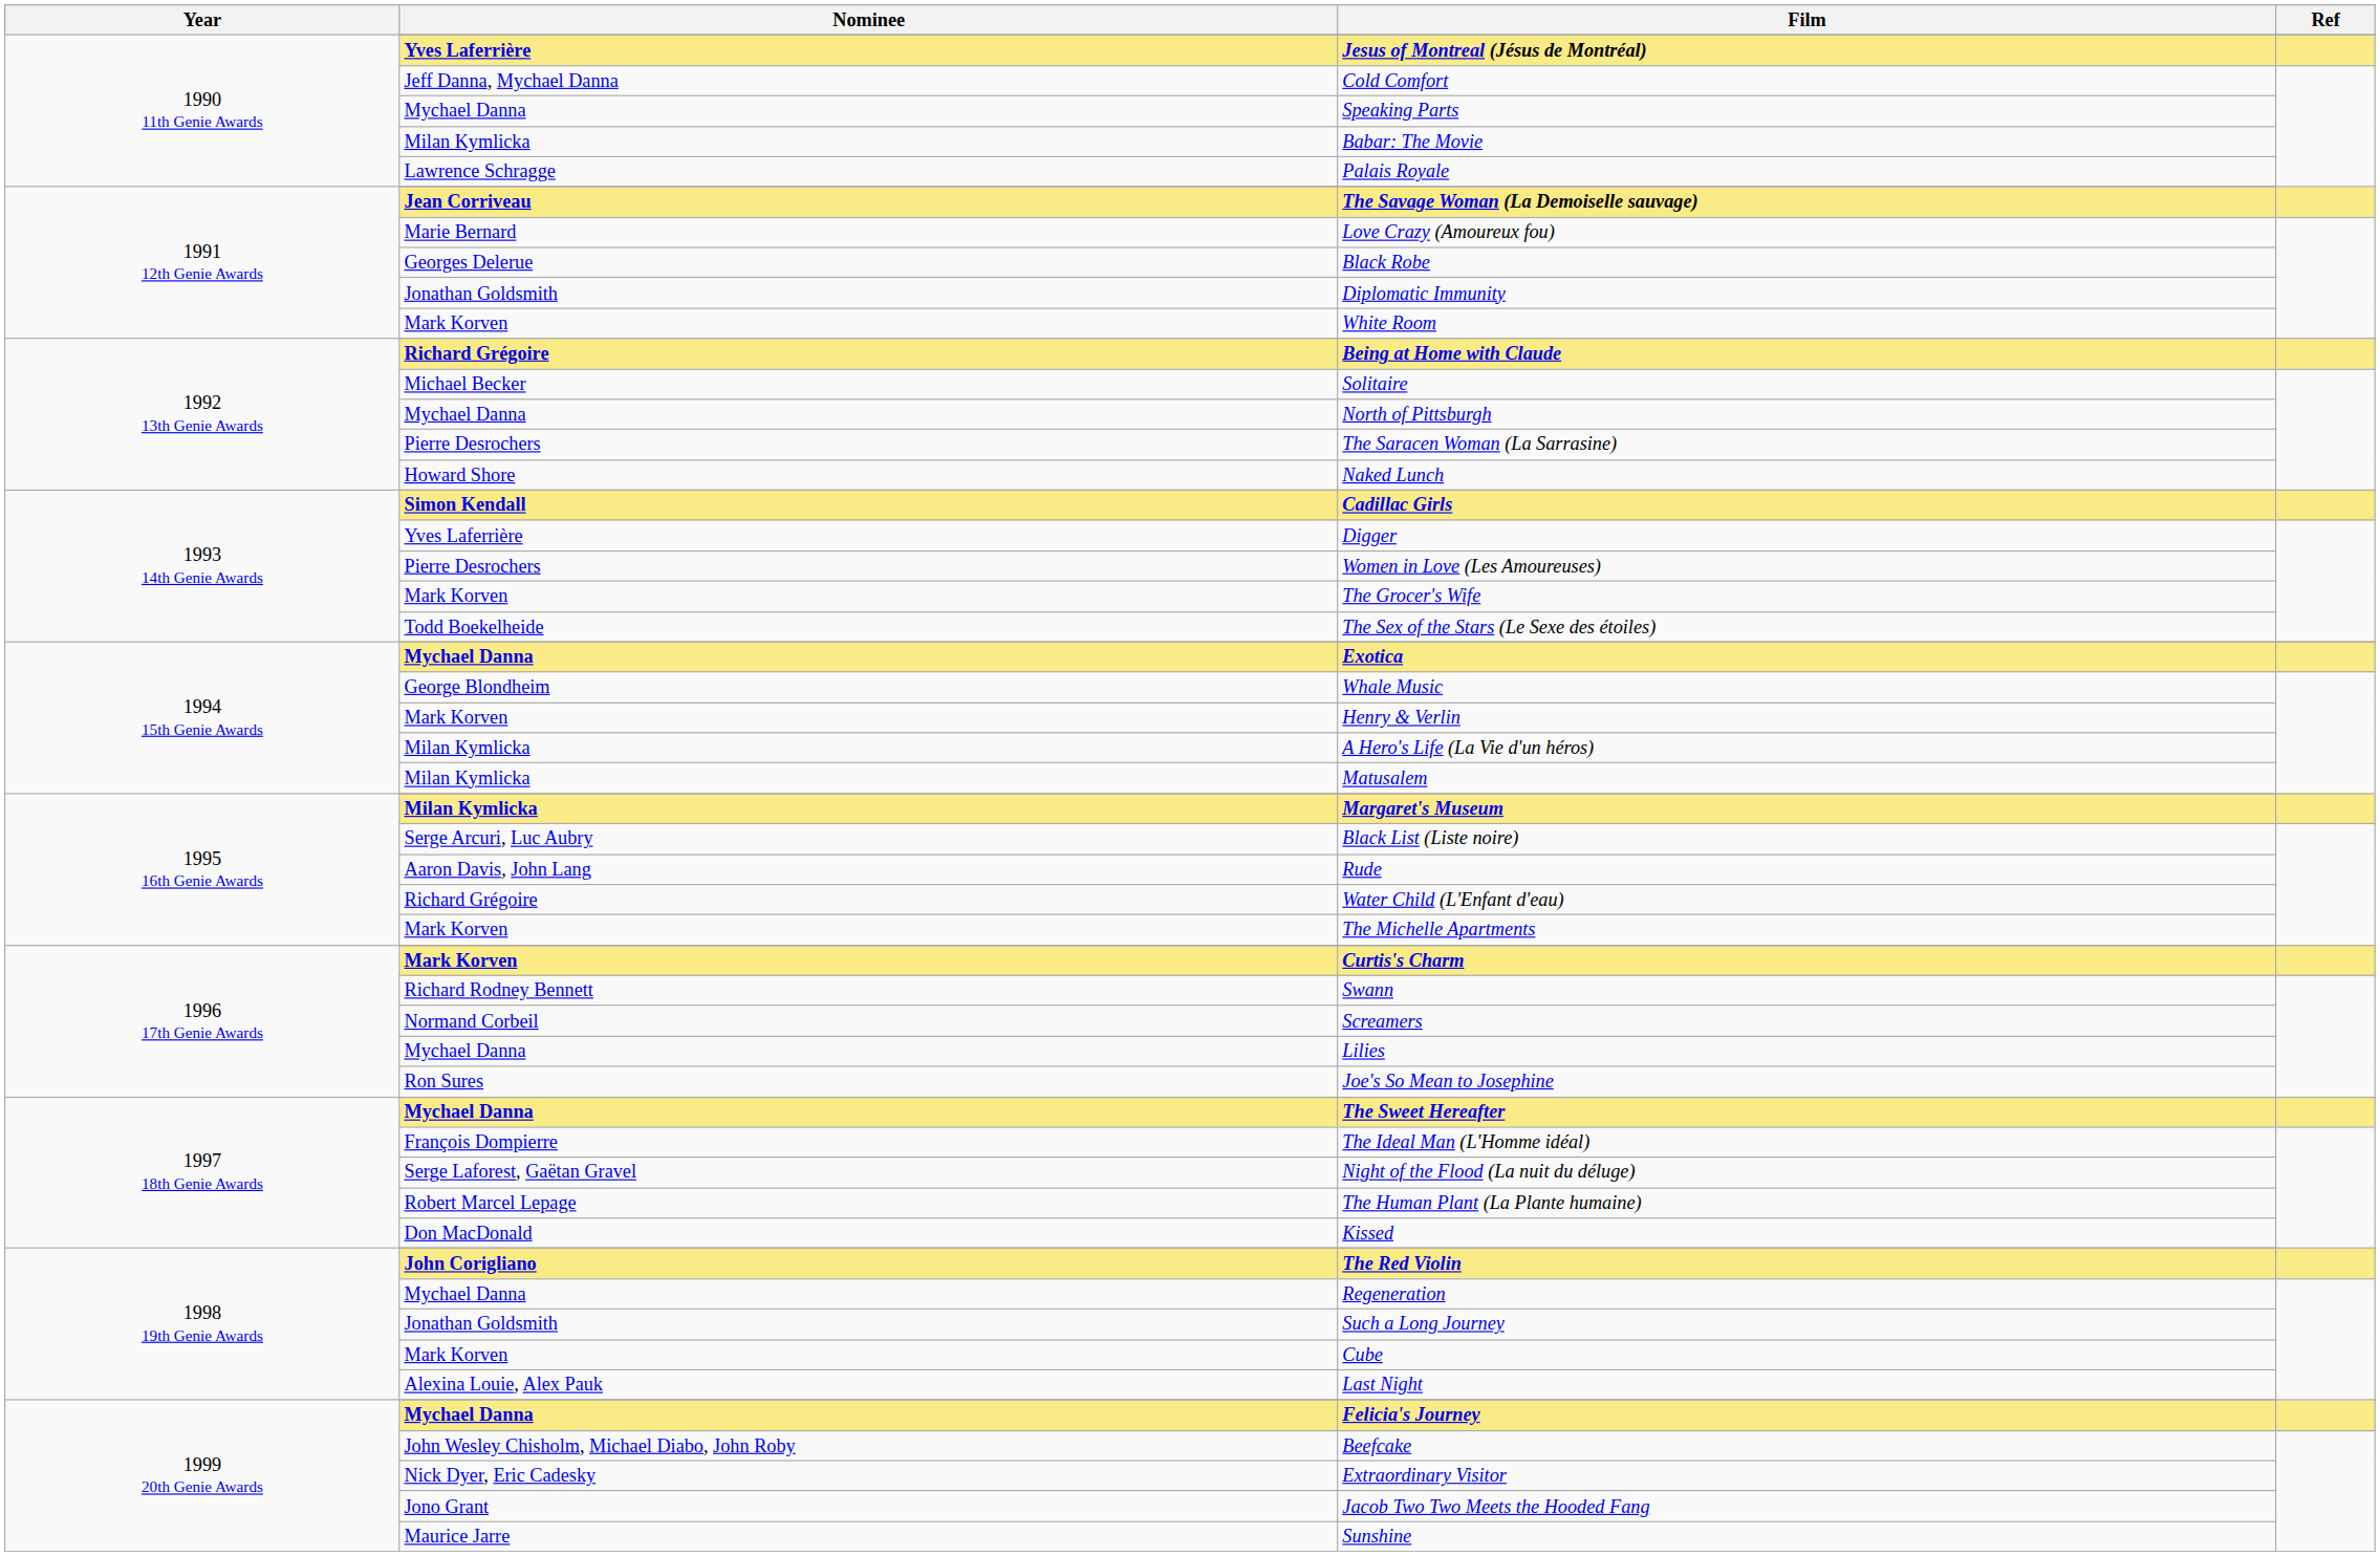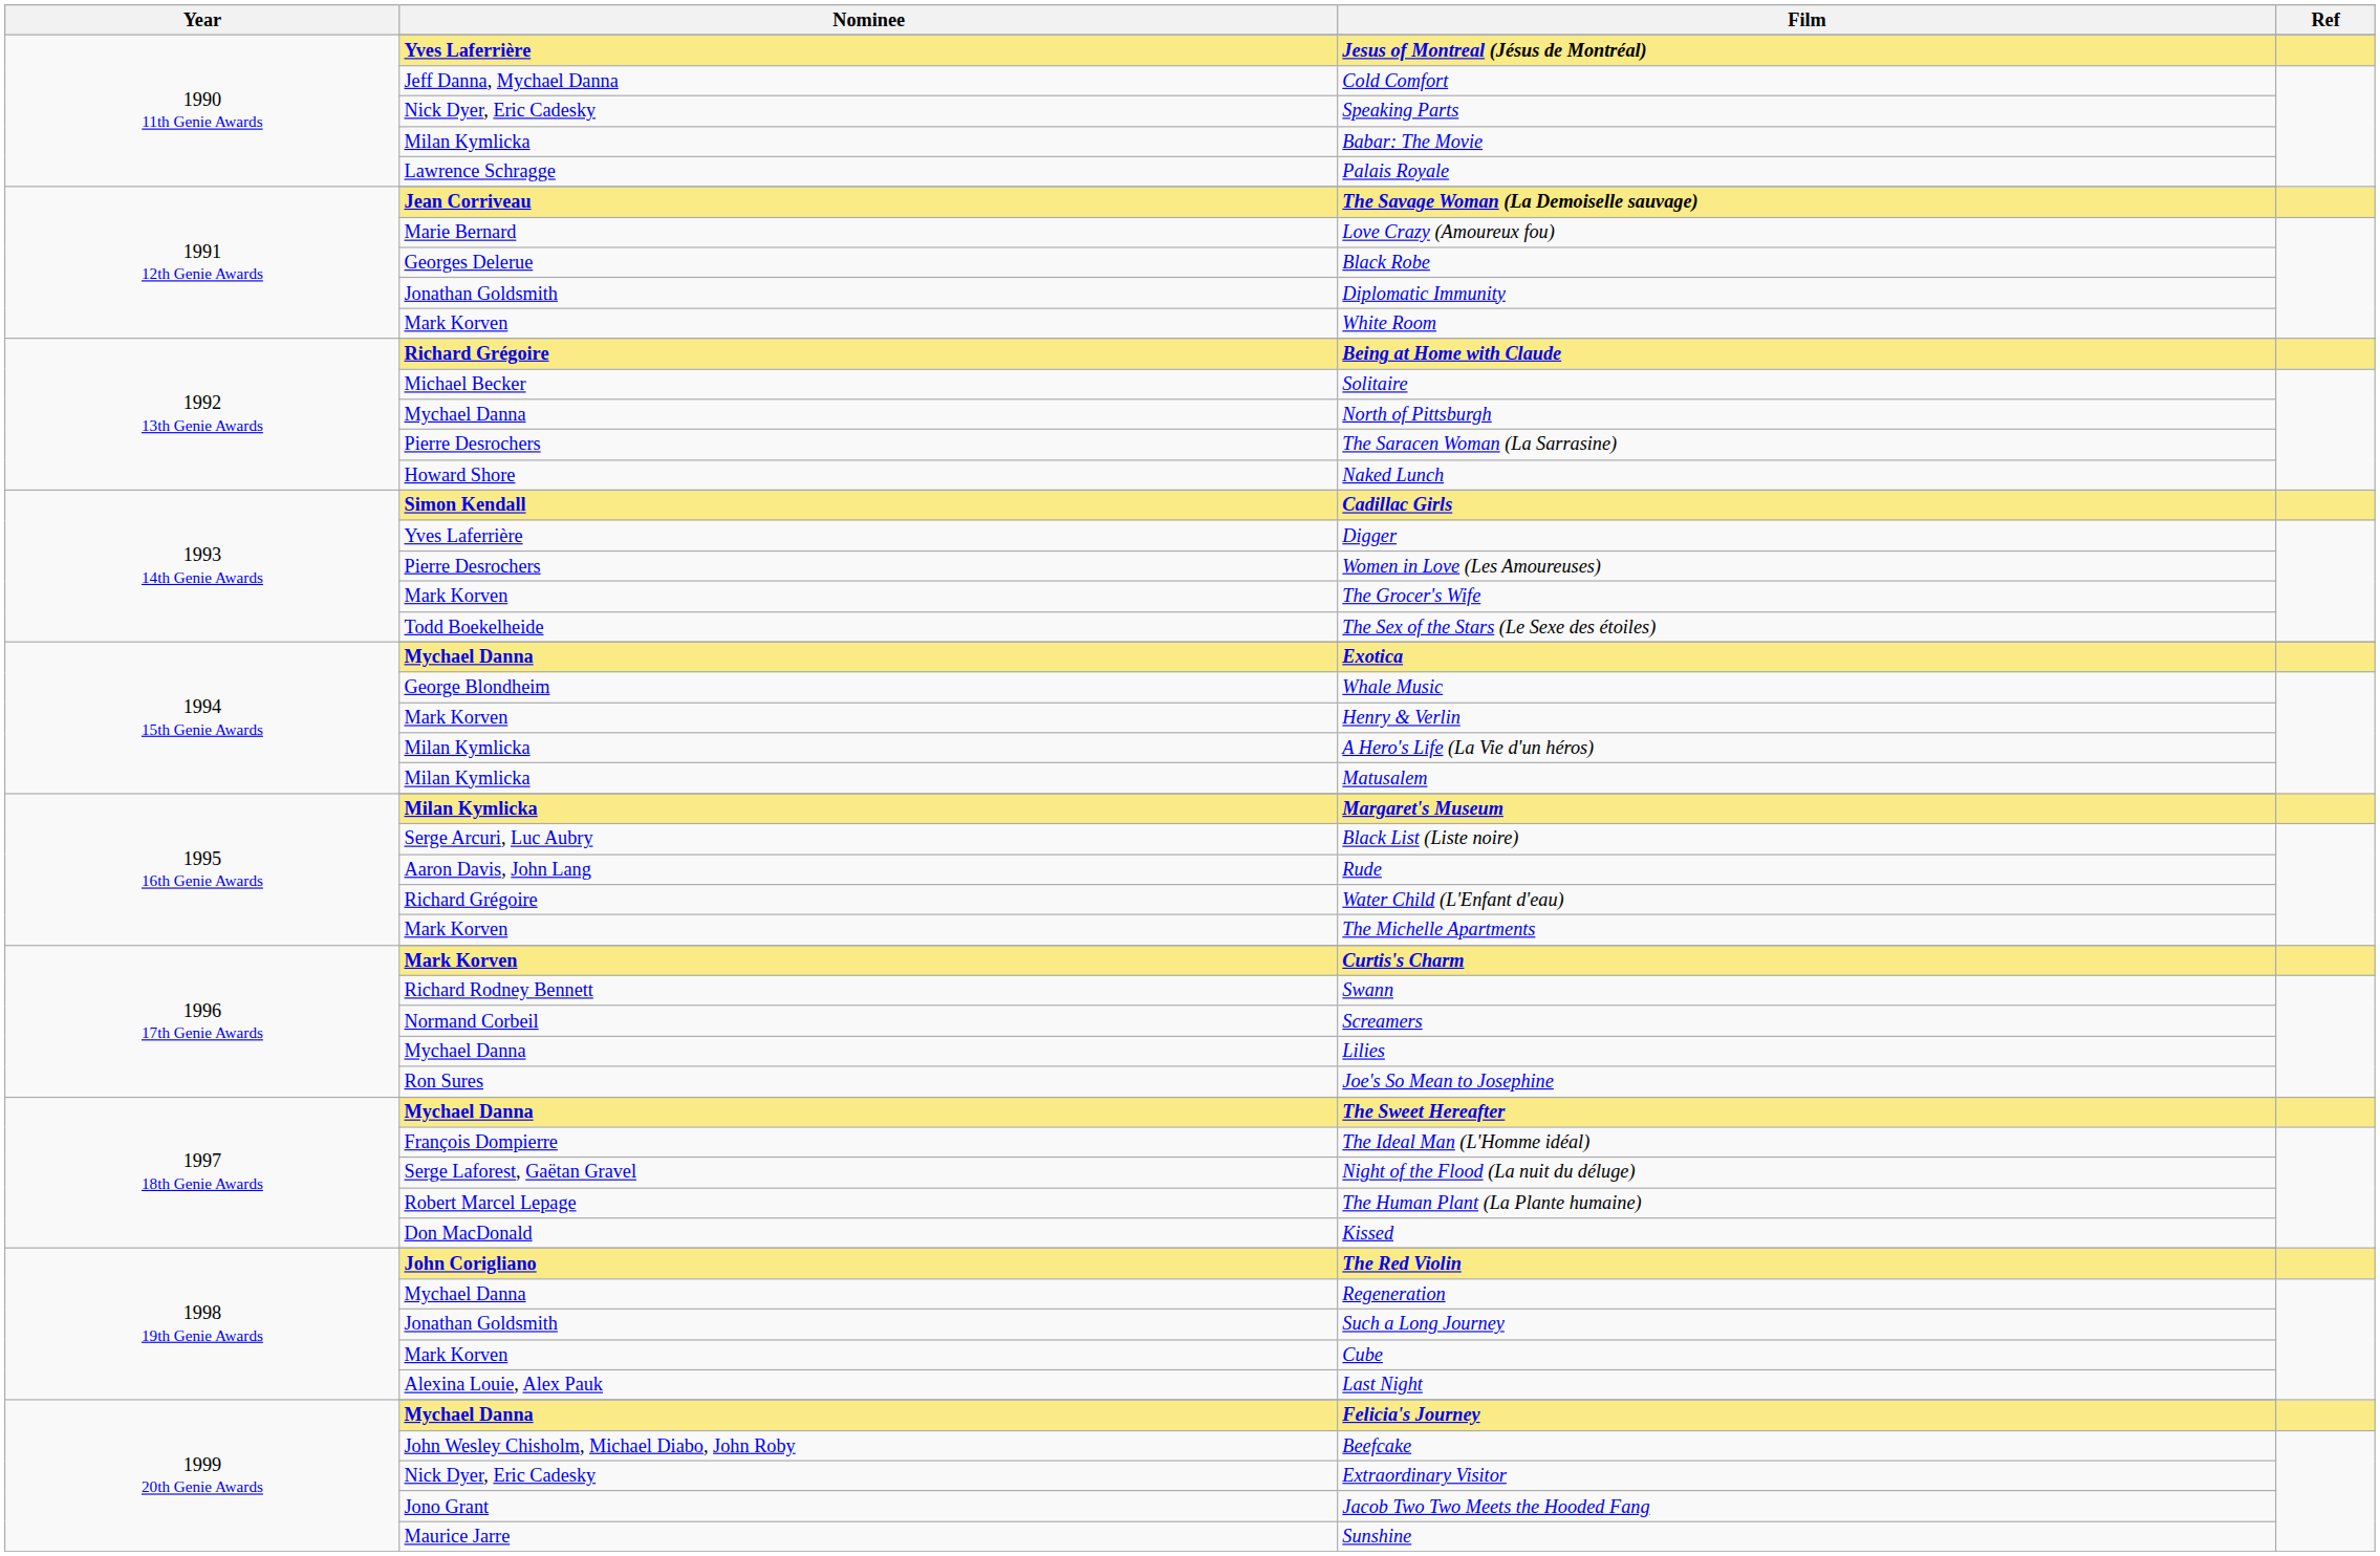 <table class="wikitable" style="width:100%;">
 <tr style="background:#bebebe;">
 <th style="width:8%;">Year</th>
 <th style="width:19%;">Nominee</th>
 <th style="width:19%;">Film</th>
 <th style="width:2%;">Ref</th>
 </tr>
 <tr>
 <td rowspan="6" align="center">1990 <br> <small><a href='#'>11th Genie Awards</a></small></td>
 </tr>
 <tr style="background:#FAEB86;">
 <td><strong><a href='#'>Yves Laferrière</a></strong></td>
 <td><strong><em><a href='#'>Jesus of Montreal</a> (Jésus de Montréal)</em></strong></td>
 <td></td>
 </tr>
 <tr>
 <td><a href='#'>Jeff Danna</a>, <a href='#'>Mychael Danna</a></td>
 <td><em><a href='#'>Cold Comfort</a></em></td>
 </tr>
 <tr>
-<td><a href='#'>Mychael Danna</a></td>
+<td><a href='#'>Nick Dyer</a>, <a href='#'>Eric Cadesky</a></td>
 <td><em><a href='#'>Speaking Parts</a></em></td>
 </tr>
 <tr>
 <td><a href='#'>Milan Kymlicka</a></td>
 <td><em><a href='#'>Babar: The Movie</a></em></td>
 </tr>
 <tr>
 <td><a href='#'>Lawrence Schragge</a></td>
 <td><em><a href='#'>Palais Royale</a></em></td>
 </tr>
 <tr>
 <td rowspan="6" align="center">1991 <br> <small><a href='#'>12th Genie Awards</a></small></td>
 </tr>
 <tr style="background:#FAEB86;">
 <td><strong><a href='#'>Jean Corriveau</a></strong></td>
 <td><strong><em><a href='#'>The Savage Woman</a> (La Demoiselle sauvage)</em></strong></td>
 <td></td>
 </tr>
 <tr>
 <td><a href='#'>Marie Bernard</a></td>
 <td><em><a href='#'>Love Crazy</a> (Amoureux fou)</em></td>
 </tr>
 <tr>
 <td><a href='#'>Georges Delerue</a></td>
 <td><em><a href='#'>Black Robe</a></em></td>
 </tr>
 <tr>
 <td><a href='#'>Jonathan Goldsmith</a></td>
 <td><em><a href='#'>Diplomatic Immunity</a></em></td>
 </tr>
 <tr>
 <td><a href='#'>Mark Korven</a></td>
 <td><em><a href='#'>White Room</a></em></td>
 </tr>
 <tr>
 <td rowspan="6" align="center">1992 <br> <small><a href='#'>13th Genie Awards</a></small></td>
 </tr>
 <tr style="background:#FAEB86;">
 <td><strong><a href='#'>Richard Grégoire</a></strong></td>
 <td><strong><em><a href='#'>Being at Home with Claude</a></em></strong></td>
 <td></td>
 </tr>
 <tr>
 <td><a href='#'>Michael Becker</a></td>
 <td><em><a href='#'>Solitaire</a></em></td>
 </tr>
 <tr>
 <td><a href='#'>Mychael Danna</a></td>
 <td><em><a href='#'>North of Pittsburgh</a></em></td>
 </tr>
 <tr>
 <td><a href='#'>Pierre Desrochers</a></td>
 <td><em><a href='#'>The Saracen Woman</a> (La Sarrasine)</em></td>
 </tr>
 <tr>
 <td><a href='#'>Howard Shore</a></td>
 <td><em><a href='#'>Naked Lunch</a></em></td>
 </tr>
 <tr>
 <td rowspan="6" align="center">1993 <br> <small><a href='#'>14th Genie Awards</a></small></td>
 </tr>
 <tr style="background:#FAEB86;">
 <td><strong><a href='#'>Simon Kendall</a></strong></td>
 <td><strong><em><a href='#'>Cadillac Girls</a></em></strong></td>
 <td></td>
 </tr>
 <tr>
 <td><a href='#'>Yves Laferrière</a></td>
 <td><em><a href='#'>Digger</a></em></td>
 <td rowspan=4></td>
 </tr>
 <tr>
 <td><a href='#'>Pierre Desrochers</a></td>
 <td><em><a href='#'>Women in Love</a> (Les Amoureuses)</em></td>
 </tr>
 <tr>
 <td><a href='#'>Mark Korven</a></td>
 <td><em><a href='#'>The Grocer's Wife</a></em></td>
 </tr>
 <tr>
 <td><a href='#'>Todd Boekelheide</a></td>
 <td><em><a href='#'>The Sex of the Stars</a> (Le Sexe des étoiles)</em></td>
 </tr>
 <tr>
 <td rowspan="6" align="center">1994 <br> <small><a href='#'>15th Genie Awards</a></small></td>
 </tr>
 <tr style="background:#FAEB86;">
 <td><strong><a href='#'>Mychael Danna</a></strong></td>
 <td><strong><em><a href='#'>Exotica</a></em></strong></td>
 <td></td>
 </tr>
 <tr>
 <td><a href='#'>George Blondheim</a></td>
 <td><em><a href='#'>Whale Music</a></em></td>
 </tr>
 <tr>
 <td><a href='#'>Mark Korven</a></td>
 <td><em><a href='#'>Henry & Verlin</a></em></td>
 </tr>
 <tr>
 <td><a href='#'>Milan Kymlicka</a></td>
 <td><em><a href='#'>A Hero's Life</a> (La Vie d'un héros)</em></td>
 </tr>
 <tr>
 <td><a href='#'>Milan Kymlicka</a></td>
 <td><em><a href='#'>Matusalem</a></em></td>
 </tr>
 <tr>
 <td rowspan="6" align="center">1995 <br> <small><a href='#'>16th Genie Awards</a></small></td>
 </tr>
 <tr style="background:#FAEB86;">
 <td><strong><a href='#'>Milan Kymlicka</a></strong></td>
 <td><strong><em><a href='#'>Margaret's Museum</a></em></strong></td>
 <td></td>
 </tr>
 <tr>
 <td><a href='#'>Serge Arcuri</a>, <a href='#'>Luc Aubry</a></td>
 <td><em><a href='#'>Black List</a> (Liste noire)</em></td>
 </tr>
 <tr>
 <td><a href='#'>Aaron Davis</a>, <a href='#'>John Lang</a></td>
 <td><em><a href='#'>Rude</a></em></td>
 </tr>
 <tr>
 <td><a href='#'>Richard Grégoire</a></td>
 <td><em><a href='#'>Water Child</a> (L'Enfant d'eau)</em></td>
 </tr>
 <tr>
 <td><a href='#'>Mark Korven</a></td>
 <td><em><a href='#'>The Michelle Apartments</a></em></td>
 </tr>
 <tr>
 <td rowspan="6" align="center">1996 <br> <small><a href='#'>17th Genie Awards</a></small></td>
 </tr>
 <tr style="background:#FAEB86;">
 <td><strong><a href='#'>Mark Korven</a></strong></td>
 <td><strong><em><a href='#'>Curtis's Charm</a></em></strong></td>
 <td></td>
 </tr>
 <tr>
 <td><a href='#'>Richard Rodney Bennett</a></td>
 <td><em><a href='#'>Swann</a></em></td>
 </tr>
 <tr>
 <td><a href='#'>Normand Corbeil</a></td>
 <td><em><a href='#'>Screamers</a></em></td>
 </tr>
 <tr>
 <td><a href='#'>Mychael Danna</a></td>
 <td><em><a href='#'>Lilies</a></em></td>
 </tr>
 <tr>
 <td><a href='#'>Ron Sures</a></td>
 <td><em><a href='#'>Joe's So Mean to Josephine</a></em></td>
 </tr>
 <tr>
 <td rowspan="6" align="center">1997 <br> <small><a href='#'>18th Genie Awards</a></small></td>
 </tr>
 <tr style="background:#FAEB86;">
 <td><strong><a href='#'>Mychael Danna</a></strong></td>
 <td><strong><em><a href='#'>The Sweet Hereafter</a></em></strong></td>
 <td></td>
 </tr>
 <tr>
 <td><a href='#'>François Dompierre</a></td>
 <td><em><a href='#'>The Ideal Man</a> (L'Homme idéal)</em></td>
 </tr>
 <tr>
 <td><a href='#'>Serge Laforest</a>, <a href='#'>Gaëtan Gravel</a></td>
 <td><em><a href='#'>Night of the Flood</a> (La nuit du déluge)</em></td>
 </tr>
 <tr>
 <td><a href='#'>Robert Marcel Lepage</a></td>
 <td><em><a href='#'>The Human Plant</a> (La Plante humaine)</em></td>
 </tr>
 <tr>
 <td><a href='#'>Don MacDonald</a></td>
 <td><em><a href='#'>Kissed</a></em></td>
 </tr>
 <tr>
 <td rowspan="6" align="center">1998 <br> <small><a href='#'>19th Genie Awards</a></small></td>
 </tr>
 <tr style="background:#FAEB86;">
 <td><strong><a href='#'>John Corigliano</a></strong></td>
 <td><strong><em><a href='#'>The Red Violin</a></em></strong></td>
 <td></td>
 </tr>
 <tr>
 <td><a href='#'>Mychael Danna</a></td>
 <td><em><a href='#'>Regeneration</a></em></td>
 </tr>
 <tr>
 <td><a href='#'>Jonathan Goldsmith</a></td>
 <td><em><a href='#'>Such a Long Journey</a></em></td>
 </tr>
 <tr>
 <td><a href='#'>Mark Korven</a></td>
 <td><em><a href='#'>Cube</a></em></td>
 </tr>
 <tr>
 <td><a href='#'>Alexina Louie</a>, <a href='#'>Alex Pauk</a></td>
 <td><em><a href='#'>Last Night</a></em></td>
 </tr>
 <tr>
 <td rowspan="6" align="center">1999 <br> <small><a href='#'>20th Genie Awards</a></small></td>
 </tr>
 <tr style="background:#FAEB86;">
 <td><strong><a href='#'>Mychael Danna</a></strong></td>
 <td><strong><em><a href='#'>Felicia's Journey</a></em></strong></td>
 <td></td>
 </tr>
 <tr>
 <td><a href='#'>John Wesley Chisholm</a>, <a href='#'>Michael Diabo</a>, <a href='#'>John Roby</a></td>
 <td><em><a href='#'>Beefcake</a></em></td>
 <td rowspan=4></td>
 </tr>
 <tr>
 <td><a href='#'>Nick Dyer</a>, <a href='#'>Eric Cadesky</a></td>
 <td><em><a href='#'>Extraordinary Visitor</a></em></td>
 </tr>
 <tr>
 <td><a href='#'>Jono Grant</a></td>
 <td><em><a href='#'>Jacob Two Two Meets the Hooded Fang</a></em></td>
 </tr>
 <tr>
 <td><a href='#'>Maurice Jarre</a></td>
 <td><em><a href='#'>Sunshine</a></em></td>
 </tr>
 </table>
